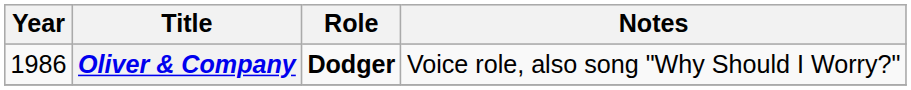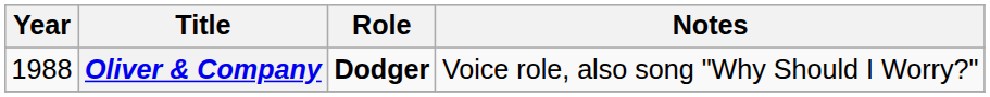 <table class="wikitable plainrowheaders sortable">
 <tr>
 <th scope="col">Year</th>
 <th scope="col">Title</th>
 <th scope="col">Role</th>
 <th scope="col" class="unsortable">Notes</th>
 </tr>
 <tr>
-<td>1986</td>
+<td>1988</td>
 <th scope="row"><em><a href='#'>Oliver & Company</a></em></th>
 <td><strong>Dodger</strong></td>
 <td>Voice role, also song "Why Should I Worry?"</td>
 </tr>
 <tr>
 </tr>
 </table>
